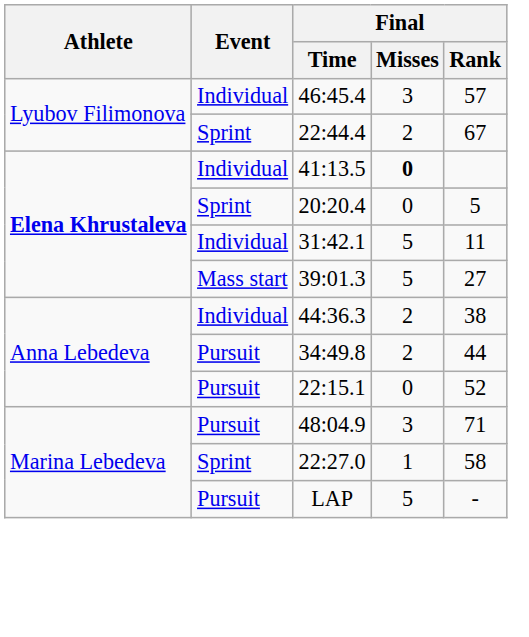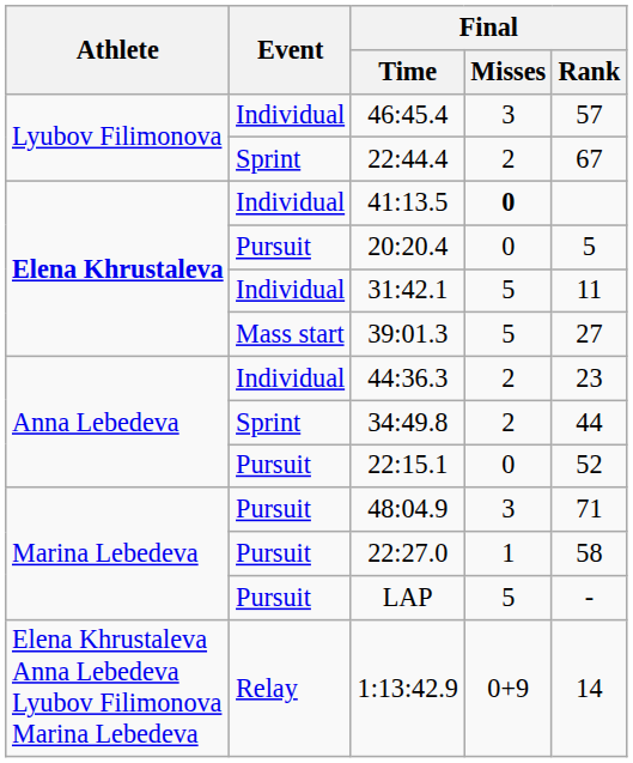 <table class="wikitable" style="font-size:90%">
 <tr>
 <th rowspan="2">Athlete</th>
 <th rowspan="2">Event</th>
 <th colspan="3">Final</th>
 </tr>
 <tr>
 <th>Time</th>
 <th>Misses</th>
 <th>Rank</th>
 </tr>
 <tr>
 <td rowspan=2><a href='#'>Lyubov Filimonova</a></td>
 <td><a href='#'>Individual</a></td>
 <td align="center">46:45.4</td>
 <td align="center">3</td>
 <td align="center">57</td>
 </tr>
 <tr>
 <td><a href='#'>Sprint</a></td>
 <td align="center">22:44.4</td>
 <td align="center">2</td>
 <td align="center">67</td>
 </tr>
 <tr>
 <td rowspan=4><strong><a href='#'>Elena Khrustaleva</a></strong></td>
 <td><a href='#'>Individual</a></td>
 <td align="center">41:13.5</td>
 <td align="center"><strong>0</strong></td>
 <td align="center"></td>
 </tr>
 <tr>
-<td><a href='#'>Sprint</a></td>
+<td><a href='#'>Pursuit</a></td>
 <td align="center">20:20.4</td>
 <td align="center">0</td>
 <td align="center">5</td>
 </tr>
 <tr>
 <td><a href='#'>Individual</a></td>
 <td align="center">31:42.1</td>
 <td align="center">5</td>
 <td align="center">11</td>
 </tr>
 <tr>
 <td><a href='#'>Mass start</a></td>
 <td align="center">39:01.3</td>
 <td align="center">5</td>
 <td align="center">27</td>
 </tr>
 <tr>
 <td rowspan=3><a href='#'>Anna Lebedeva</a></td>
 <td><a href='#'>Individual</a></td>
 <td align="center">44:36.3</td>
 <td align="center">2</td>
-<td align="center">38</td>
+<td align="center">23</td>
 </tr>
 <tr>
-<td><a href='#'>Pursuit</a></td>
+<td><a href='#'>Sprint</a></td>
 <td align="center">34:49.8</td>
 <td align="center">2</td>
 <td align="center">44</td>
 </tr>
 <tr>
 <td><a href='#'>Pursuit</a></td>
 <td align="center">22:15.1</td>
 <td align="center">0</td>
 <td align="center">52</td>
 </tr>
 <tr>
 <td rowspan=3><a href='#'>Marina Lebedeva</a></td>
 <td><a href='#'>Pursuit</a></td>
 <td align="center">48:04.9</td>
 <td align="center">3</td>
 <td align="center">71</td>
 </tr>
 <tr>
-<td><a href='#'>Sprint</a></td>
+<td><a href='#'>Pursuit</a></td>
 <td align="center">22:27.0</td>
 <td align="center">1</td>
 <td align="center">58</td>
 </tr>
 <tr>
 <td><a href='#'>Pursuit</a></td>
 <td align="center">LAP</td>
 <td align="center">5</td>
 <td align="center">-</td>
 </tr>
+<tr>
+<td><a href='#'>Elena Khrustaleva</a><br><a href='#'>Anna Lebedeva</a><br><a href='#'>Lyubov Filimonova</a><br><a href='#'>Marina Lebedeva</a></td>
+<td><a href='#'>Relay</a></td>
+<td align="center">1:13:42.9</td>
+<td align="center">0+9</td>
+<td align="center">14</td>
+</tr>
 </table>
